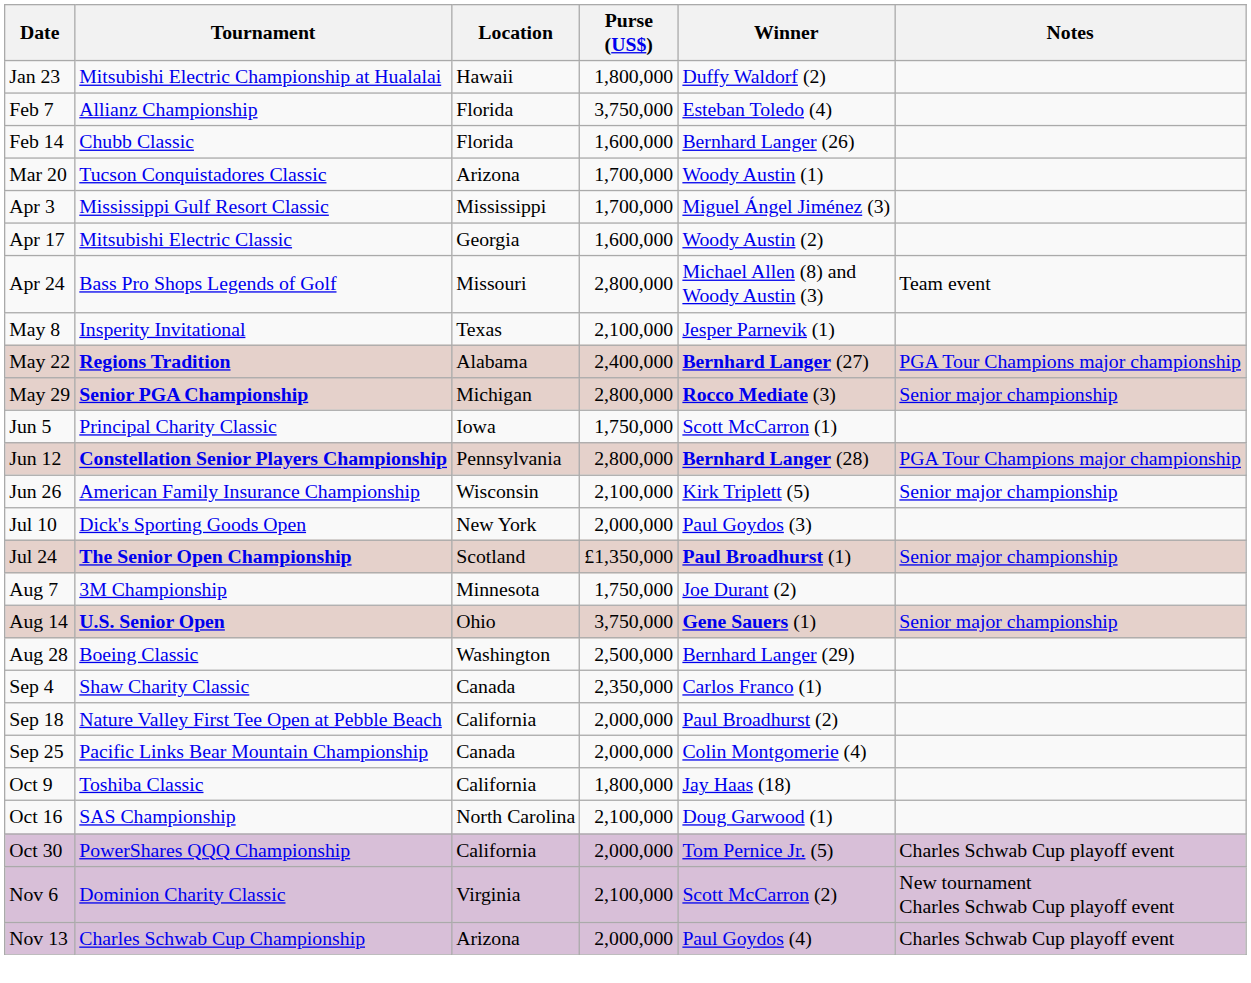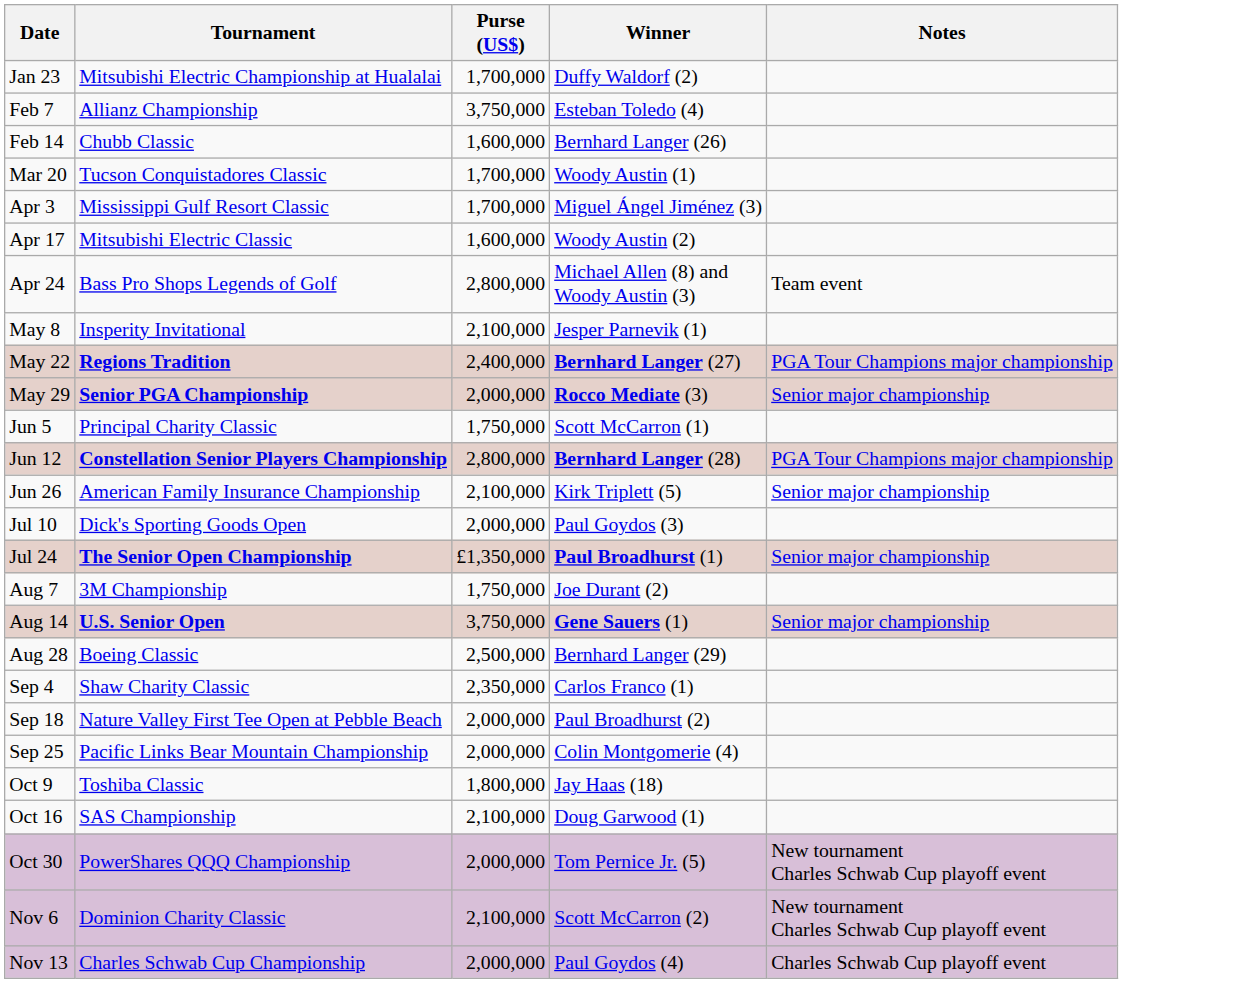 <table class="wikitable" style="font-size:95%">
 <tr>
 <th>Date</th>
 <th>Tournament</th>
-<th>Location</th>
 <th>Purse<br>(<a href='#'>US$</a>)</th>
 <th>Winner</th>
 <th>Notes</th>
 </tr>
 <tr>
 <td>Jan 23</td>
 <td><a href='#'>Mitsubishi Electric Championship at Hualalai</a></td>
-<td>Hawaii</td>
-<td align=right>1,800,000</td>
+<td align=right>1,700,000</td>
 <td> <a href='#'>Duffy Waldorf</a> (2)</td>
 <td></td>
 </tr>
 <tr>
 <td>Feb 7</td>
 <td><a href='#'>Allianz Championship</a></td>
-<td>Florida</td>
 <td align=right>3,750,000</td>
 <td> <a href='#'>Esteban Toledo</a> (4)</td>
 <td></td>
 </tr>
 <tr>
 <td>Feb 14</td>
 <td><a href='#'>Chubb Classic</a></td>
-<td>Florida</td>
 <td align=right>1,600,000</td>
 <td> <a href='#'>Bernhard Langer</a> (26)</td>
 <td></td>
 </tr>
 <tr>
 <td>Mar 20</td>
 <td><a href='#'>Tucson Conquistadores Classic</a></td>
-<td>Arizona</td>
 <td align=right>1,700,000</td>
 <td> <a href='#'>Woody Austin</a> (1)</td>
 <td></td>
 </tr>
 <tr>
 <td>Apr 3</td>
 <td><a href='#'>Mississippi Gulf Resort Classic</a></td>
-<td>Mississippi</td>
 <td align=right>1,700,000</td>
 <td> <a href='#'>Miguel Ángel Jiménez</a> (3)</td>
 <td></td>
 </tr>
 <tr>
 <td>Apr 17</td>
 <td><a href='#'>Mitsubishi Electric Classic</a></td>
-<td>Georgia</td>
 <td align=right>1,600,000</td>
 <td> <a href='#'>Woody Austin</a> (2)</td>
 <td></td>
 </tr>
 <tr>
 <td>Apr 24</td>
 <td><a href='#'>Bass Pro Shops Legends of Golf</a></td>
-<td>Missouri</td>
 <td align=right>2,800,000</td>
 <td> <a href='#'>Michael Allen</a> (8) and<br> <a href='#'>Woody Austin</a> (3)</td>
 <td>Team event</td>
 </tr>
 <tr>
 <td>May 8</td>
 <td><a href='#'>Insperity Invitational</a></td>
-<td>Texas</td>
 <td align=right>2,100,000</td>
 <td> <a href='#'>Jesper Parnevik</a> (1)</td>
 <td></td>
 </tr>
 <tr style="background:#e5d1cb;">
 <td>May 22</td>
 <td><strong><a href='#'>Regions Tradition</a></strong></td>
-<td>Alabama</td>
 <td align=right>2,400,000</td>
 <td> <strong><a href='#'>Bernhard Langer</a></strong> (27)</td>
 <td><a href='#'>PGA Tour Champions major championship</a></td>
 </tr>
 <tr style="background:#e5d1cb;">
 <td>May 29</td>
 <td><strong><a href='#'>Senior PGA Championship</a></strong></td>
-<td>Michigan</td>
-<td align=right>2,800,000</td>
+<td align=right>2,000,000</td>
 <td> <strong><a href='#'>Rocco Mediate</a></strong> (3)</td>
 <td><a href='#'>Senior major championship</a></td>
 </tr>
 <tr>
 <td>Jun 5</td>
 <td><a href='#'>Principal Charity Classic</a></td>
-<td>Iowa</td>
 <td align=right>1,750,000</td>
 <td> <a href='#'>Scott McCarron</a> (1)</td>
 <td></td>
 </tr>
 <tr style="background:#e5d1cb;">
 <td>Jun 12</td>
 <td><strong><a href='#'>Constellation Senior Players Championship</a></strong></td>
-<td>Pennsylvania</td>
 <td align=right>2,800,000</td>
 <td> <strong><a href='#'>Bernhard Langer</a></strong> (28)</td>
 <td><a href='#'>PGA Tour Champions major championship</a></td>
 </tr>
 <tr>
 <td>Jun 26</td>
 <td><a href='#'>American Family Insurance Championship</a></td>
-<td>Wisconsin</td>
 <td align=right>2,100,000</td>
 <td> <a href='#'>Kirk Triplett</a> (5)</td>
 <td><a href='#'>Senior major championship</a></td>
 </tr>
 <tr>
 <td>Jul 10</td>
 <td><a href='#'>Dick's Sporting Goods Open</a></td>
-<td>New York</td>
 <td align=right>2,000,000</td>
 <td> <a href='#'>Paul Goydos</a> (3)</td>
 <td></td>
 </tr>
 <tr style="background:#e5d1cb;">
 <td>Jul 24</td>
 <td><strong><a href='#'>The Senior Open Championship</a></strong></td>
-<td>Scotland</td>
 <td align=right>£1,350,000</td>
 <td> <strong><a href='#'>Paul Broadhurst</a></strong> (1)</td>
 <td><a href='#'>Senior major championship</a></td>
 </tr>
 <tr>
 <td>Aug 7</td>
 <td><a href='#'>3M Championship</a></td>
-<td>Minnesota</td>
 <td align=right>1,750,000</td>
 <td> <a href='#'>Joe Durant</a> (2)</td>
 <td></td>
 </tr>
 <tr style="background:#e5d1cb;">
 <td>Aug 14</td>
 <td><strong><a href='#'>U.S. Senior Open</a></strong></td>
-<td>Ohio</td>
 <td align=right>3,750,000</td>
 <td> <strong><a href='#'>Gene Sauers</a></strong> (1)</td>
 <td><a href='#'>Senior major championship</a></td>
 </tr>
 <tr>
 <td>Aug 28</td>
 <td><a href='#'>Boeing Classic</a></td>
-<td>Washington</td>
 <td align=right>2,500,000</td>
 <td> <a href='#'>Bernhard Langer</a> (29)</td>
 <td></td>
 </tr>
 <tr>
 <td>Sep 4</td>
 <td><a href='#'>Shaw Charity Classic</a></td>
-<td>Canada</td>
 <td align=right>2,350,000</td>
 <td> <a href='#'>Carlos Franco</a> (1)</td>
 <td></td>
 </tr>
 <tr>
 <td>Sep 18</td>
 <td><a href='#'>Nature Valley First Tee Open at Pebble Beach</a></td>
-<td>California</td>
 <td align=right>2,000,000</td>
 <td> <a href='#'>Paul Broadhurst</a> (2)</td>
 <td></td>
 </tr>
 <tr>
 <td>Sep 25</td>
 <td><a href='#'>Pacific Links Bear Mountain Championship</a></td>
-<td>Canada</td>
 <td align=right>2,000,000</td>
 <td> <a href='#'>Colin Montgomerie</a> (4)</td>
 <td></td>
 </tr>
 <tr>
 <td>Oct 9</td>
 <td><a href='#'>Toshiba Classic</a></td>
-<td>California</td>
 <td align=right>1,800,000</td>
 <td> <a href='#'>Jay Haas</a> (18)</td>
 <td></td>
 </tr>
 <tr>
 <td>Oct 16</td>
 <td><a href='#'>SAS Championship</a></td>
-<td>North Carolina</td>
 <td align=right>2,100,000</td>
 <td> <a href='#'>Doug Garwood</a> (1)</td>
 <td></td>
 </tr>
 <tr style="background:thistle;">
 <td>Oct 30</td>
 <td><a href='#'>PowerShares QQQ Championship</a></td>
-<td>California</td>
 <td align=right>2,000,000</td>
 <td> <a href='#'>Tom Pernice Jr.</a> (5)</td>
-<td>Charles Schwab Cup playoff event</td>
+<td>New tournament<br>Charles Schwab Cup playoff event</td>
 </tr>
 <tr style="background:thistle;">
 <td>Nov 6</td>
 <td><a href='#'>Dominion Charity Classic</a></td>
-<td>Virginia</td>
 <td align=right>2,100,000</td>
 <td> <a href='#'>Scott McCarron</a> (2)</td>
 <td>New tournament<br>Charles Schwab Cup playoff event</td>
 </tr>
 <tr style="background:thistle;">
 <td>Nov 13</td>
 <td><a href='#'>Charles Schwab Cup Championship</a></td>
-<td>Arizona</td>
 <td align=right>2,000,000</td>
 <td> <a href='#'>Paul Goydos</a> (4)</td>
 <td>Charles Schwab Cup playoff event</td>
 </tr>
 </table>
